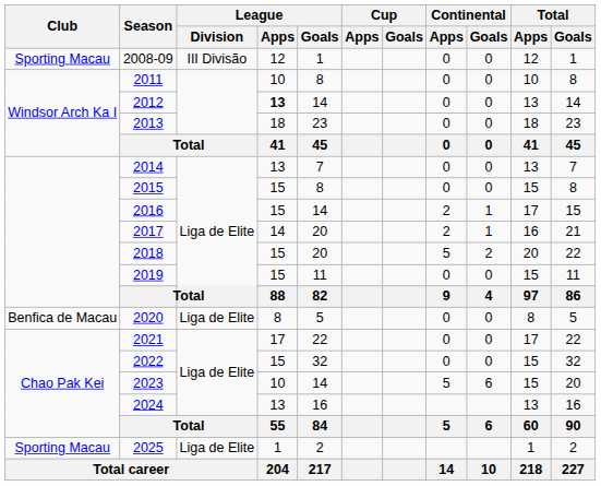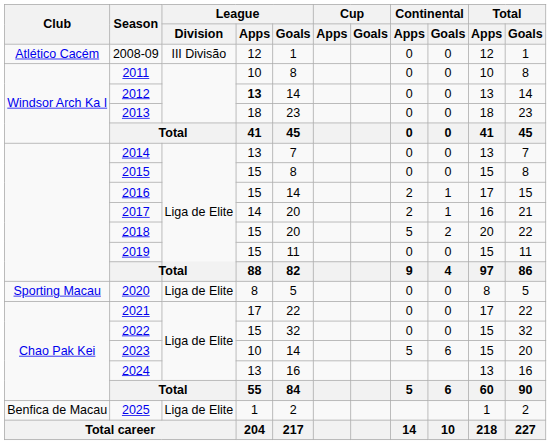 <table class="wikitable" style="text-align:center;">
 <tr>
 <th rowspan=2>Club</th>
 <th rowspan=2>Season</th>
 <th colspan=3>League</th>
 <th colspan=2>Cup</th>
 <th colspan=2>Continental</th>
 <th colspan=2>Total</th>
 </tr>
 <tr>
 <th>Division</th>
 <th>Apps</th>
 <th>Goals</th>
 <th>Apps</th>
 <th>Goals</th>
 <th>Apps</th>
 <th>Goals</th>
 <th>Apps</th>
 <th>Goals</th>
 </tr>
 <tr>
-<td><a href='#'>Sporting Macau</a></td>
+<td><a href='#'>Atlético Cacém</a></td>
 <td>2008-09</td>
 <td>III Divisão</td>
 <td>12</td>
 <td>1</td>
 <td></td>
 <td></td>
 <td>0</td>
 <td>0</td>
 <td>12</td>
 <td>1</td>
 </tr>
 <tr>
 <td rowspan=4><a href='#'>Windsor Arch Ka I</a></td>
 <td><a href='#'>2011</a></td>
 <td rowspan=3></td>
 <td>10</td>
 <td>8</td>
 <td></td>
 <td></td>
 <td>0</td>
 <td>0</td>
 <td>10</td>
 <td>8</td>
 </tr>
 <tr>
 <td><a href='#'>2012</a></td>
 <td><strong>13</strong></td>
 <td>14</td>
 <td></td>
 <td></td>
 <td>0</td>
 <td>0</td>
 <td>13</td>
 <td>14</td>
 </tr>
 <tr>
 <td><a href='#'>2013</a></td>
 <td>18</td>
 <td>23</td>
 <td></td>
 <td></td>
 <td>0</td>
 <td>0</td>
 <td>18</td>
 <td>23</td>
 </tr>
 <tr>
 <th colspan=2>Total</th>
 <th>41</th>
 <th>45</th>
 <th></th>
 <th></th>
 <th>0</th>
 <th>0</th>
 <th>41</th>
 <th>45</th>
 </tr>
 <tr>
 <td rowspan=7></td>
 <td><a href='#'>2014</a></td>
 <td rowspan=7>Liga de Elite</td>
 <td>13</td>
 <td>7</td>
 <td></td>
 <td></td>
 <td>0</td>
 <td>0</td>
 <td>13</td>
 <td>7</td>
 </tr>
 <tr>
 <td><a href='#'>2015</a></td>
 <td>15</td>
 <td>8</td>
 <td></td>
 <td></td>
 <td>0</td>
 <td>0</td>
 <td>15</td>
 <td>8</td>
 </tr>
 <tr>
 <td><a href='#'>2016</a></td>
 <td>15</td>
 <td>14</td>
 <td></td>
 <td></td>
 <td>2</td>
 <td>1</td>
 <td>17</td>
 <td>15</td>
 </tr>
 <tr>
 <td><a href='#'>2017</a></td>
 <td>14</td>
 <td>20</td>
 <td></td>
 <td></td>
 <td>2</td>
 <td>1</td>
 <td>16</td>
 <td>21</td>
 </tr>
 <tr>
 <td><a href='#'>2018</a></td>
 <td>15</td>
 <td>20</td>
 <td></td>
 <td></td>
 <td>5</td>
 <td>2</td>
 <td>20</td>
 <td>22</td>
 </tr>
 <tr>
 <td><a href='#'>2019</a></td>
 <td>15</td>
 <td>11</td>
 <td></td>
 <td></td>
 <td>0</td>
 <td>0</td>
 <td>15</td>
 <td>11</td>
 </tr>
 <tr>
 <th colspan=2>Total</th>
 <th>88</th>
 <th>82</th>
 <th></th>
 <th></th>
 <th>9</th>
 <th>4</th>
 <th>97</th>
 <th>86</th>
 </tr>
 <tr>
-<td>Benfica de Macau</td>
+<td><a href='#'>Sporting Macau</a></td>
 <td><a href='#'>2020</a></td>
 <td>Liga de Elite</td>
 <td>8</td>
 <td>5</td>
 <td></td>
 <td></td>
 <td>0</td>
 <td>0</td>
 <td>8</td>
 <td>5</td>
 </tr>
 <tr>
 <td rowspan=5><a href='#'>Chao Pak Kei</a></td>
 <td><a href='#'>2021</a></td>
 <td rowspan=4>Liga de Elite</td>
 <td>17</td>
 <td>22</td>
 <td></td>
 <td></td>
 <td>0</td>
 <td>0</td>
 <td>17</td>
 <td>22</td>
 </tr>
 <tr>
 <td><a href='#'>2022</a></td>
 <td>15</td>
 <td>32</td>
 <td></td>
 <td></td>
 <td>0</td>
 <td>0</td>
 <td>15</td>
 <td>32</td>
 </tr>
 <tr>
 <td><a href='#'>2023</a></td>
 <td>10</td>
 <td>14</td>
 <td></td>
 <td></td>
 <td>5</td>
 <td>6</td>
 <td>15</td>
 <td>20</td>
 </tr>
 <tr>
 <td><a href='#'>2024</a></td>
 <td>13</td>
 <td>16</td>
 <td></td>
 <td></td>
 <td></td>
 <td></td>
 <td>13</td>
 <td>16</td>
 </tr>
 <tr>
 <th colspan=2>Total</th>
 <th>55</th>
 <th>84</th>
 <th></th>
 <th></th>
 <th>5</th>
 <th>6</th>
 <th>60</th>
 <th>90</th>
 </tr>
 <tr>
-<td><a href='#'>Sporting Macau</a></td>
+<td>Benfica de Macau</td>
 <td><a href='#'>2025</a></td>
 <td>Liga de Elite</td>
 <td>1</td>
 <td>2</td>
 <td></td>
 <td></td>
 <td></td>
 <td></td>
 <td>1</td>
 <td>2</td>
 </tr>
 <tr>
 <th colspan=3>Total career</th>
 <th>204</th>
 <th>217</th>
 <th></th>
 <th></th>
 <th>14</th>
 <th>10</th>
 <th>218</th>
 <th>227</th>
 </tr>
 </table>
